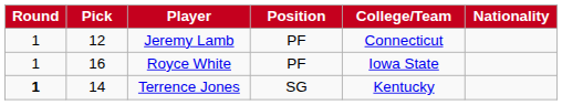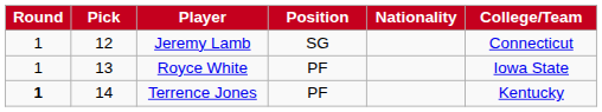 <table class="wikitable sortable sortable">
 <tr>
 <th style="background:#c5001e; color:white; width:10%;">Round</th>
 <th style="background:#c5001e; color:white; width:10%;">Pick</th>
 <th style="background:#c5001e; color:white; width:20%;">Player</th>
 <th style="background:#c5001e; color:white; width:15%;">Position</th>
+<th style="background:#c5001e; color:white; width:15%;">Nationality</th>
 <th style="background:#c5001e; color:white; width:20%;">College/Team</th>
-<th style="background:#c5001e; color:white; width:15%;">Nationality</th>
 </tr>
 <tr style="text-align: center">
 <td>1</td>
 <td>12</td>
 <td><a href='#'>Jeremy Lamb</a></td>
-<td>PF</td>
+<td>SG</td>
+<td></td>
 <td><a href='#'>Connecticut</a></td>
-<td></td>
 </tr>
 <tr style="text-align: center">
 <td>1</td>
-<td>16</td>
+<td>13</td>
 <td><a href='#'>Royce White</a></td>
 <td>PF</td>
+<td></td>
 <td><a href='#'>Iowa State</a></td>
-<td></td>
 </tr>
 <tr style="text-align: center">
 <td><strong>1</strong></td>
 <td>14</td>
 <td><a href='#'>Terrence Jones</a></td>
-<td>SG</td>
+<td>PF</td>
+<td></td>
 <td><a href='#'>Kentucky</a></td>
-<td></td>
 </tr>
 </table>
